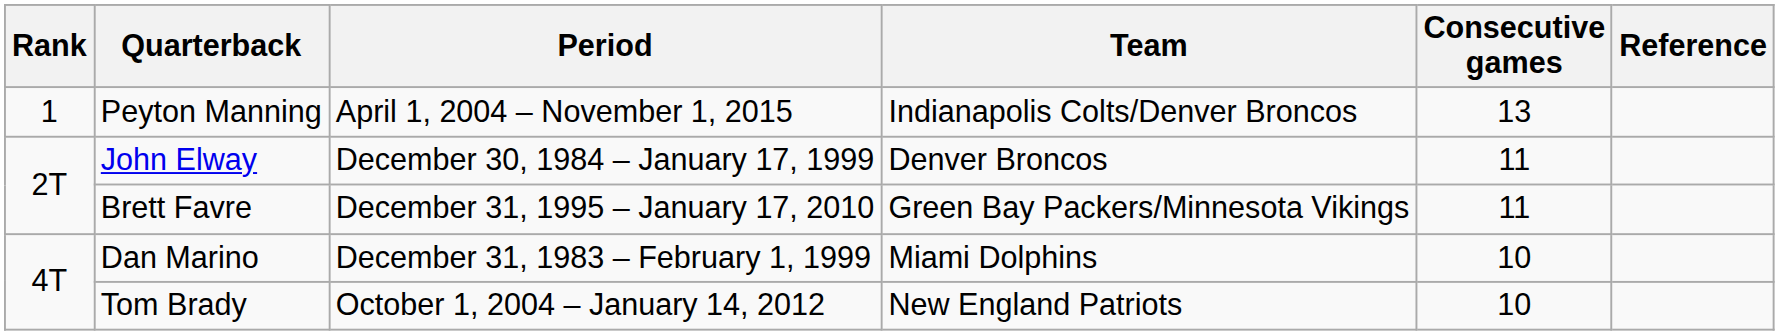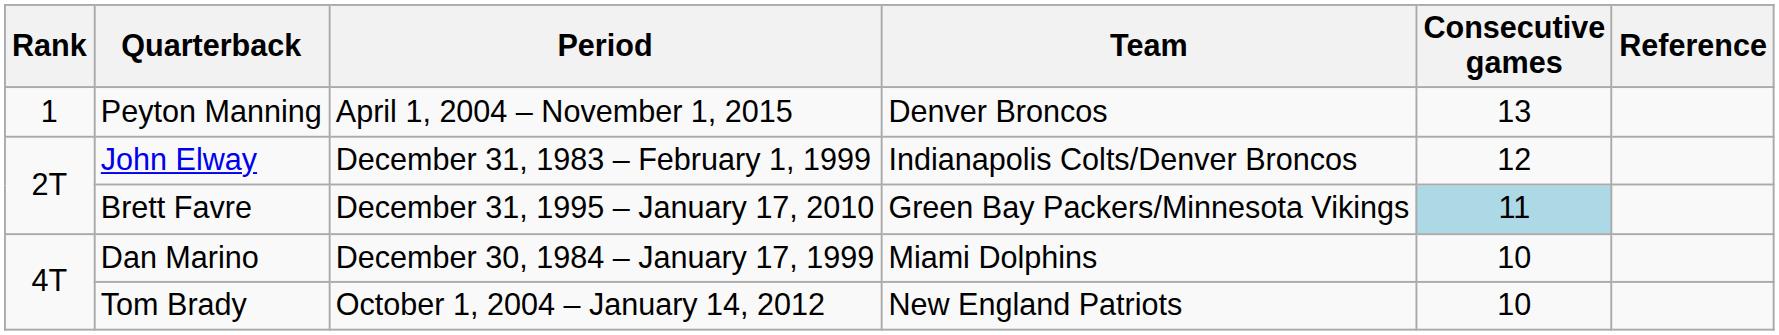 <table class="wikitable">
 <tr>
 <th>Rank</th>
 <th>Quarterback</th>
 <th>Period</th>
 <th>Team</th>
 <th>Consecutive<br>games</th>
 <th>Reference</th>
 </tr>
 <tr>
 <td style="text-align:center;">1</td>
 <td>Peyton Manning</td>
 <td>April 1, 2004 – November 1, 2015</td>
-<td>Indianapolis Colts/Denver Broncos</td>
+<td>Denver Broncos</td>
 <td style="text-align:center;">13</td>
 <td style="text-align:center;"></td>
 </tr>
 <tr>
 <td style="text-align:center;" rowspan="2">2T</td>
 <td><a href='#'>John Elway</a></td>
-<td>December 30, 1984 – January 17, 1999</td>
-<td>Denver Broncos</td>
-<td style="text-align:center;">11</td>
+<td>December 31, 1983 – February 1, 1999</td>
+<td>Indianapolis Colts/Denver Broncos</td>
+<td style="text-align:center;">12</td>
 <td style="text-align:center;"></td>
 </tr>
 <tr>
 <td>Brett Favre</td>
 <td>December 31, 1995 – January 17, 2010</td>
 <td>Green Bay Packers/Minnesota Vikings</td>
-<td style="text-align:center;">11</td>
+<td style="background: lightblue; text-align:center;">11</td>
 <td style="text-align:center;"></td>
 </tr>
 <tr>
 <td style="text-align:center;" rowspan="2">4T</td>
 <td>Dan Marino</td>
-<td>December 31, 1983 – February 1, 1999</td>
+<td>December 30, 1984 – January 17, 1999</td>
 <td>Miami Dolphins</td>
 <td style="text-align:center;">10</td>
 <td style="text-align:center;"></td>
 </tr>
 <tr>
 <td>Tom Brady</td>
 <td>October 1, 2004 – January 14, 2012</td>
 <td>New England Patriots</td>
 <td style="text-align:center;">10</td>
 <td style="text-align:center;"></td>
 </tr>
 </table>
